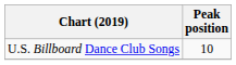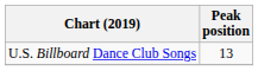 <table class="wikitable">
 <tr>
 <th>Chart (2019)</th>
 <th>Peak<br>position</th>
 </tr>
 <tr>
 <td>U.S. <em>Billboard</em> <a href='#'>Dance Club Songs</a></td>
-<td align="center">10</td>
+<td align="center">13</td>
 </tr>
 <tr>
 </tr>
 </table>
